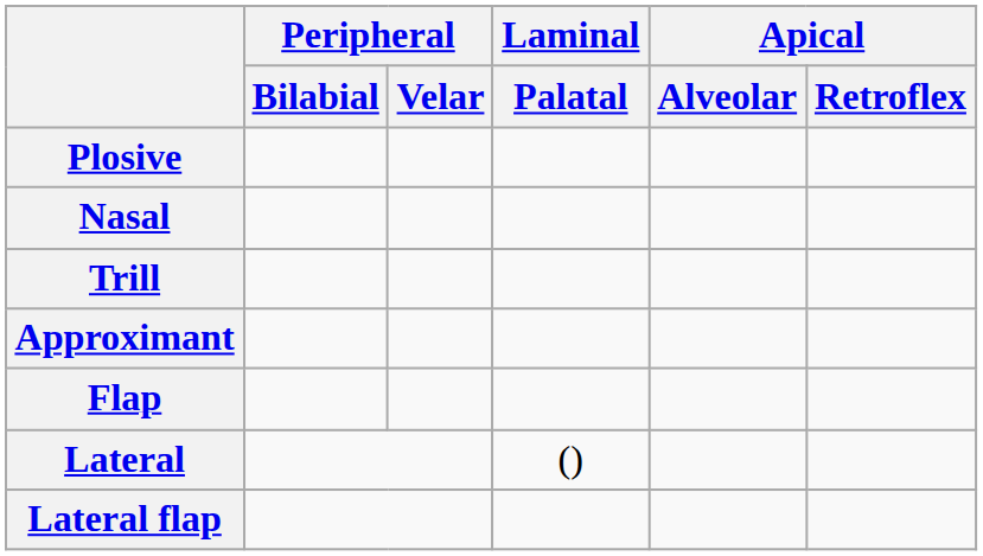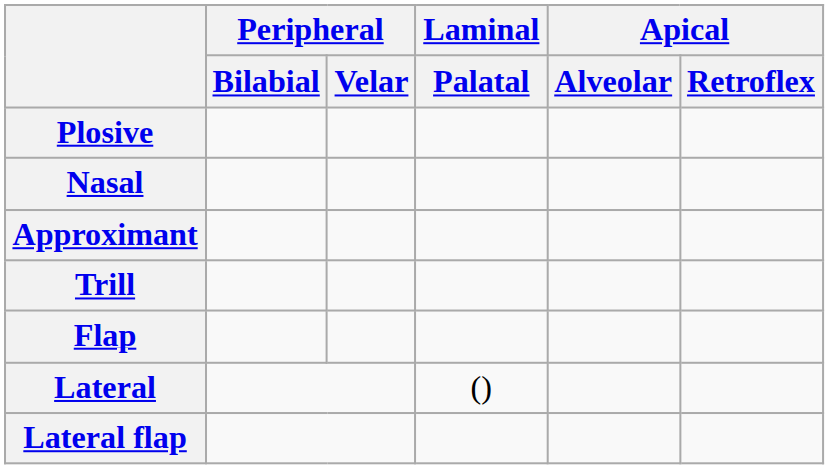 <table class="wikitable">
 <tr>
 <th rowspan=2></th>
 <th colspan=2><a href='#'>Peripheral</a></th>
 <th><a href='#'>Laminal</a></th>
 <th colspan=2><a href='#'>Apical</a></th>
 </tr>
 <tr>
 <th><a href='#'>Bilabial</a></th>
 <th><a href='#'>Velar</a></th>
 <th><a href='#'>Palatal</a></th>
 <th><a href='#'>Alveolar</a></th>
 <th><a href='#'>Retroflex</a></th>
 </tr>
 <tr style="text-align: center;">
 <th><a href='#'>Plosive</a></th>
 <td></td>
 <td></td>
 <td></td>
 <td></td>
 <td></td>
 </tr>
 <tr style="text-align: center;">
 <th><a href='#'>Nasal</a></th>
 <td></td>
 <td></td>
 <td></td>
 <td></td>
 <td></td>
 </tr>
 <tr style="text-align: center;">
-<th><a href='#'>Trill</a></th>
+<th><a href='#'>Approximant</a></th>
 <td></td>
 <td></td>
 <td></td>
 <td></td>
 <td></td>
 </tr>
 <tr style="text-align: center;">
-<th><a href='#'>Approximant</a></th>
+<th><a href='#'>Trill</a></th>
 <td></td>
 <td></td>
 <td></td>
 <td></td>
 <td></td>
 </tr>
 <tr style="text-align: center;">
 <th><a href='#'>Flap</a></th>
 <td></td>
 <td></td>
 <td></td>
 <td></td>
 <td></td>
 </tr>
 <tr style="text-align: center;">
 <th><a href='#'>Lateral</a></th>
 <td colspan=2></td>
 <td>()</td>
 <td></td>
 <td></td>
 </tr>
 <tr style="text-align: center;">
 <th><a href='#'>Lateral flap</a></th>
 <td colspan=2></td>
 <td></td>
 <td> </td>
 <td> </td>
 </tr>
 </table>
